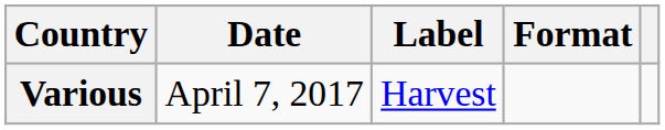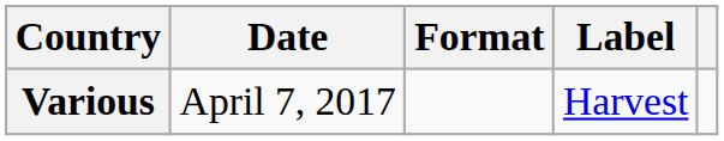 <table class="wikitable plainrowheaders" border="1">
 <tr>
 <th scope="col">Country</th>
 <th scope="col">Date</th>
+<th scope="col">Format</th>
 <th scope="col">Label</th>
-<th scope="col">Format</th>
 <th scope="col"></th>
 </tr>
 <tr>
 <th scope="row">Various</th>
 <td>April 7, 2017</td>
+<td></td>
 <td><a href='#'>Harvest</a></td>
-<td></td>
 <td align="center"></td>
 </tr>
 </table>
